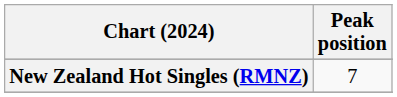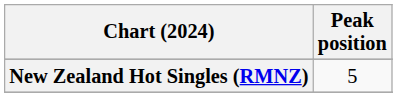 <table class="wikitable sortable plainrowheaders" style="text-align:center">
 <tr>
 <th scope="col">Chart (2024)</th>
 <th scope="col">Peak<br>position</th>
 </tr>
 <tr>
 </tr>
 <tr>
 </tr>
 <tr>
 <th scope="row">New Zealand Hot Singles (<a href='#'>RMNZ</a>)</th>
-<td>7</td>
+<td>5</td>
 </tr>
 <tr>
 </tr>
 <tr>
 </tr>
 </table>
